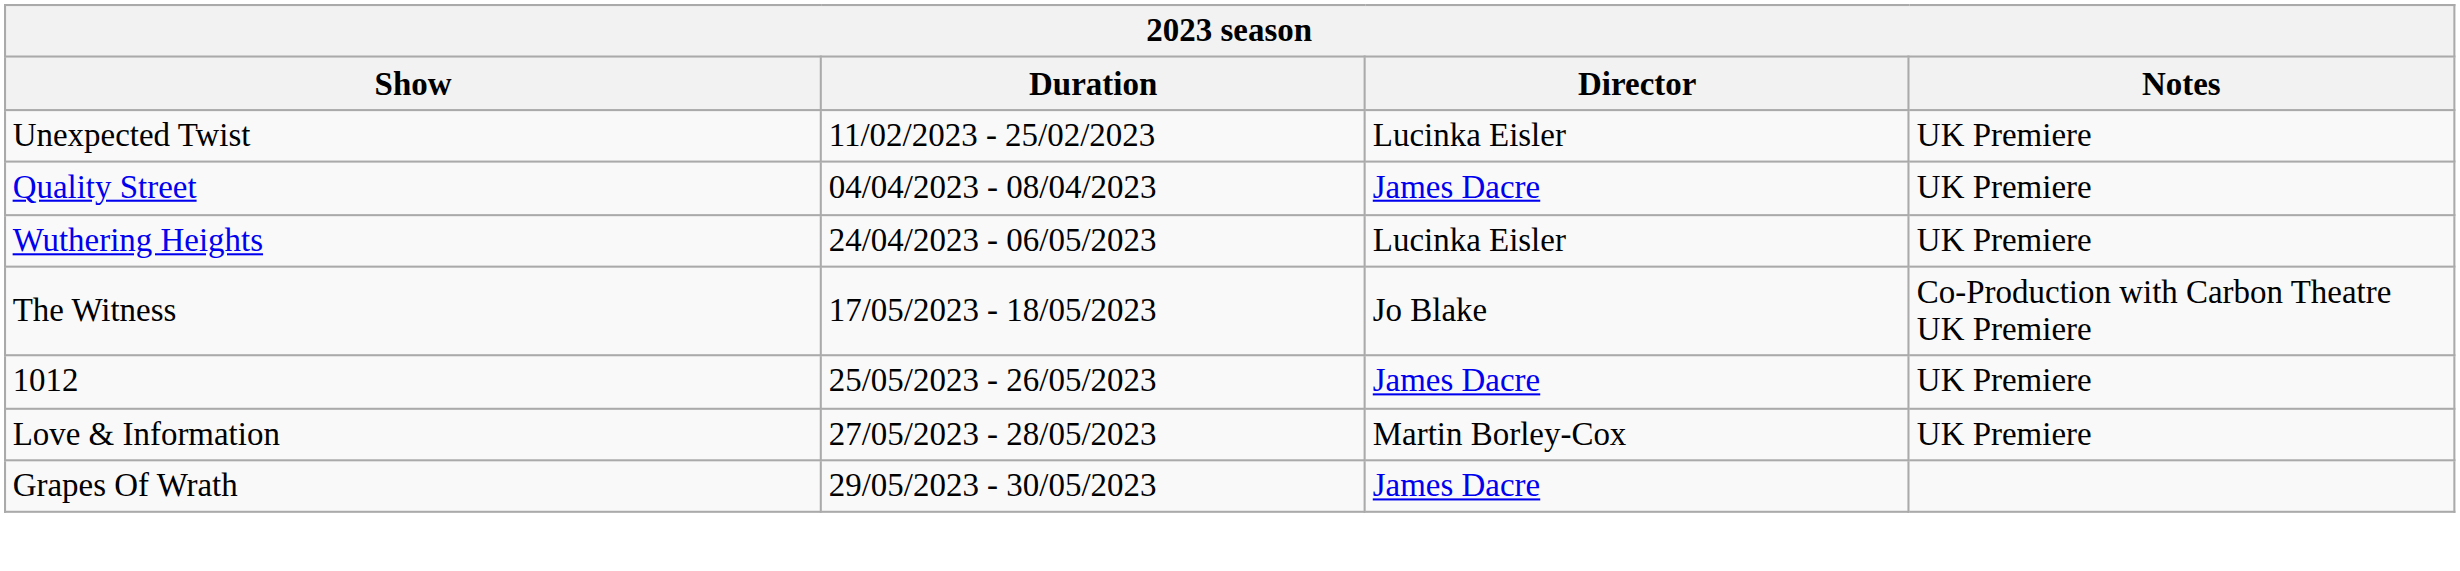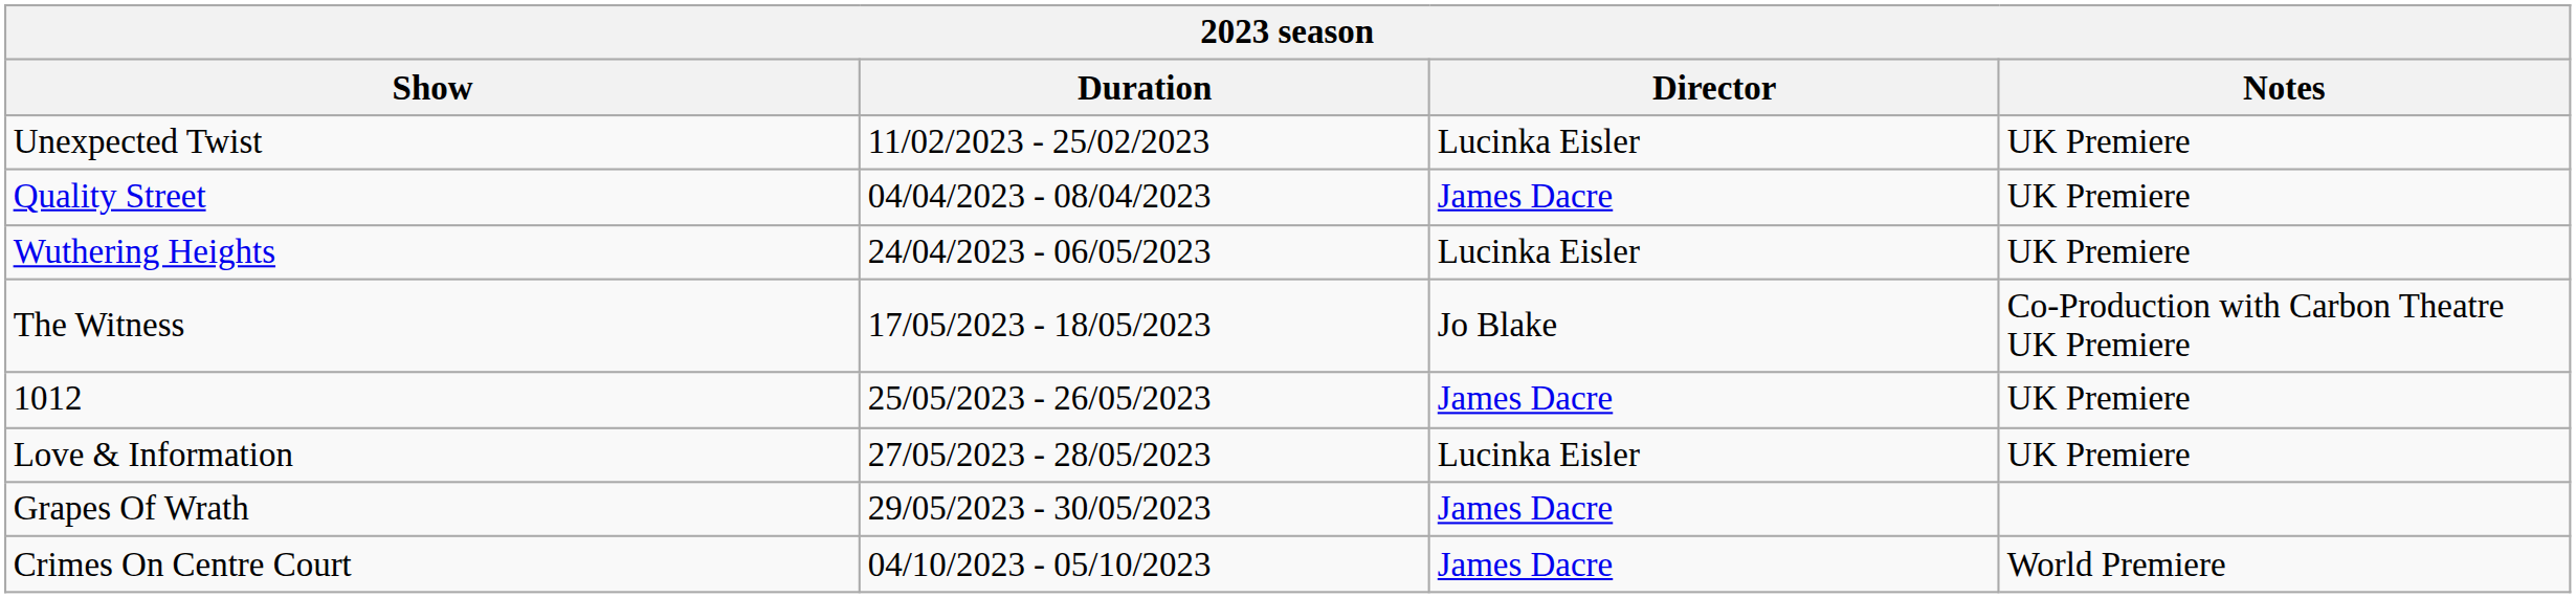 <table class="wikitable collapsible autocollapse">
 <tr>
 <th colspan="4">2023 season</th>
 </tr>
 <tr>
 <th width="30%">Show</th>
 <th width="20%">Duration</th>
 <th width="20%">Director</th>
 <th width="20%">Notes</th>
 </tr>
 <tr>
 <td>Unexpected Twist</td>
 <td>11/02/2023 - 25/02/2023</td>
 <td>Lucinka Eisler</td>
 <td>UK Premiere</td>
 </tr>
 <tr>
 <td><a href='#'>Quality Street</a></td>
 <td>04/04/2023 - 08/04/2023</td>
 <td><a href='#'>James Dacre</a></td>
 <td>UK Premiere</td>
 </tr>
 <tr>
 <td><a href='#'>Wuthering Heights</a></td>
 <td>24/04/2023 - 06/05/2023</td>
 <td>Lucinka Eisler</td>
 <td>UK Premiere</td>
 </tr>
 <tr>
 <td>The Witness</td>
 <td>17/05/2023 - 18/05/2023</td>
 <td>Jo Blake</td>
 <td>Co-Production with Carbon Theatre<br>UK Premiere</td>
 </tr>
 <tr>
 <td>1012</td>
 <td>25/05/2023 - 26/05/2023</td>
 <td><a href='#'>James Dacre</a></td>
 <td>UK Premiere</td>
 </tr>
 <tr>
 <td>Love & Information</td>
 <td>27/05/2023 - 28/05/2023</td>
-<td>Martin Borley-Cox</td>
+<td>Lucinka Eisler</td>
 <td>UK Premiere</td>
 </tr>
 <tr>
 <td>Grapes Of Wrath</td>
 <td>29/05/2023 - 30/05/2023</td>
 <td><a href='#'>James Dacre</a></td>
 <td></td>
 </tr>
+<tr>
+<td>Crimes On Centre Court</td>
+<td>04/10/2023 - 05/10/2023</td>
+<td><a href='#'>James Dacre</a></td>
+<td>World Premiere</td>
+</tr>
 </table>
